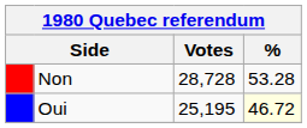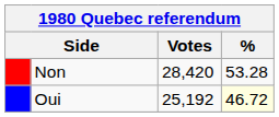 <table class="wikitable" style="font-size: 95%; clear:both">
 <tr style="background-color:#E9E9E9">
 <th colspan=4><a href='#'>1980 Quebec referendum</a></th>
 </tr>
 <tr style="background-color:#E9E9E9">
 <th colspan=2 style="width: 130px">Side</th>
 <th style="width: 50px">Votes</th>
 <th style="width: 40px">%</th>
 </tr>
 <tr>
 <td bgcolor="red"></td>
 <td>Non</td>
-<td>28,728</td>
+<td>28,420</td>
 <td>53.28</td>
 </tr>
 <tr>
 <td bgcolor="blue"></td>
 <td>Oui</td>
-<td>25,195</td>
+<td>25,192</td>
 <td style="background: lightyellow;">46.72</td>
 </tr>
 <tr>
 </tr>
 </table>
